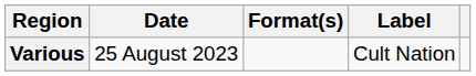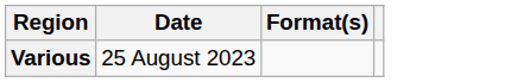 <table class="wikitable plainrowheaders">
 <tr>
 <th scope="col">Region</th>
 <th scope="col">Date</th>
 <th scope="col">Format(s)</th>
-<th scope="col">Label</th>
 <th scope="col"></th>
 </tr>
 <tr>
 <th scope="row">Various</th>
 <td>25 August 2023</td>
 <td></td>
-<td>Cult Nation</td>
 <td style="text-align:center;"></td>
 </tr>
 </table>
